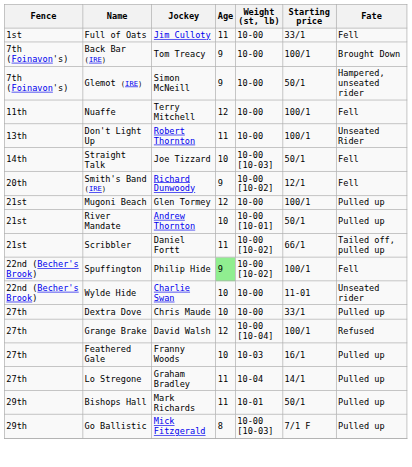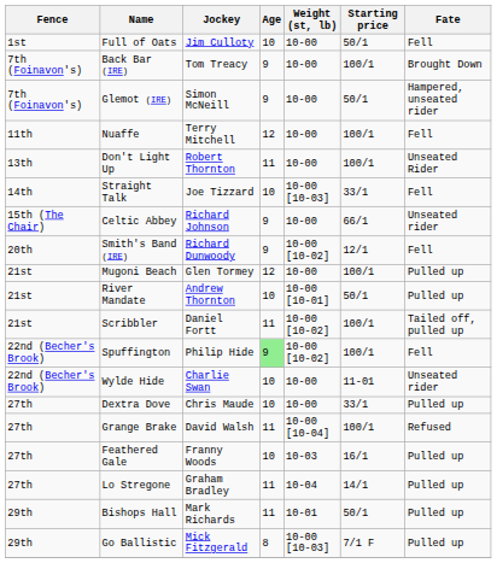 <table class="wikitable">
 <tr>
 <th>Fence</th>
 <th>Name</th>
 <th>Jockey</th>
 <th>Age</th>
 <th>Weight (st, lb)</th>
 <th>Starting price</th>
 <th>Fate</th>
 </tr>
 <tr>
 <td>1st</td>
 <td>Full of Oats</td>
 <td><a href='#'>Jim Culloty</a></td>
-<td>11</td>
+<td>10</td>
 <td>10-00</td>
-<td>33/1</td>
+<td>50/1</td>
 <td>Fell</td>
 </tr>
 <tr>
 <td>7th (<a href='#'>Foinavon</a>'s)</td>
 <td>Back Bar <small>(<a href='#'>IRE</a>)</small></td>
 <td>Tom Treacy</td>
 <td>9</td>
 <td>10-00</td>
 <td>100/1</td>
 <td>Brought Down</td>
 </tr>
 <tr>
 <td>7th (<a href='#'>Foinavon</a>'s)</td>
 <td>Glemot <small>(<a href='#'>IRE</a>)</small></td>
 <td>Simon McNeill</td>
 <td>9</td>
 <td>10-00</td>
 <td>50/1</td>
 <td>Hampered, unseated rider</td>
 </tr>
 <tr>
 <td>11th</td>
 <td>Nuaffe</td>
 <td>Terry Mitchell</td>
 <td>12</td>
 <td>10-00</td>
 <td>100/1</td>
 <td>Fell</td>
 </tr>
 <tr>
 <td>13th</td>
 <td>Don't Light Up</td>
 <td><a href='#'>Robert Thornton</a></td>
 <td>11</td>
 <td>10-00</td>
 <td>100/1</td>
 <td>Unseated Rider</td>
 </tr>
 <tr>
 <td>14th</td>
 <td>Straight Talk</td>
 <td>Joe Tizzard</td>
 <td>10</td>
 <td>10-00 [10-03]</td>
-<td>50/1</td>
+<td>33/1</td>
 <td>Fell</td>
+</tr>
+<tr>
+<td>15th (<a href='#'>The Chair</a>)</td>
+<td>Celtic Abbey</td>
+<td><a href='#'>Richard Johnson</a></td>
+<td>9</td>
+<td>10-00</td>
+<td>66/1</td>
+<td>Unseated rider</td>
 </tr>
 <tr>
 <td>20th</td>
 <td>Smith's Band <small>(<a href='#'>IRE</a>)</small></td>
 <td><a href='#'>Richard Dunwoody</a></td>
 <td>9</td>
 <td>10-00 [10-02]</td>
 <td>12/1</td>
 <td>Fell</td>
 </tr>
 <tr>
 <td>21st</td>
 <td>Mugoni Beach</td>
 <td>Glen Tormey</td>
 <td>12</td>
 <td>10-00</td>
 <td>100/1</td>
 <td>Pulled up</td>
 </tr>
 <tr>
 <td>21st</td>
 <td>River Mandate</td>
 <td><a href='#'>Andrew Thornton</a></td>
 <td>10</td>
 <td>10-00 [10-01]</td>
 <td>50/1</td>
 <td>Pulled up</td>
 </tr>
 <tr>
 <td>21st</td>
 <td>Scribbler</td>
 <td>Daniel Fortt</td>
 <td>11</td>
 <td>10-00 [10-02]</td>
-<td>66/1</td>
+<td>100/1</td>
 <td>Tailed off, pulled up</td>
 </tr>
 <tr>
 <td>22nd (<a href='#'>Becher's Brook</a>)</td>
 <td>Spuffington</td>
 <td>Philip Hide</td>
 <td style="background: lightgreen;">9</td>
 <td>10-00 [10-02]</td>
 <td>100/1</td>
 <td>Fell</td>
 </tr>
 <tr>
 <td>22nd (<a href='#'>Becher's Brook</a>)</td>
 <td>Wylde Hide</td>
 <td><a href='#'>Charlie Swan</a></td>
 <td>10</td>
 <td>10-00</td>
 <td>11-01</td>
 <td>Unseated rider</td>
 </tr>
 <tr>
 <td>27th</td>
 <td>Dextra Dove</td>
 <td>Chris Maude</td>
 <td>10</td>
 <td>10-00</td>
 <td>33/1</td>
 <td>Pulled up</td>
 </tr>
 <tr>
 <td>27th</td>
 <td>Grange Brake</td>
 <td>David Walsh</td>
-<td>12</td>
+<td>11</td>
 <td>10-00 [10-04]</td>
 <td>100/1</td>
 <td>Refused</td>
 </tr>
 <tr>
 <td>27th</td>
 <td>Feathered Gale</td>
 <td>Franny Woods</td>
 <td>10</td>
 <td>10-03</td>
 <td>16/1</td>
 <td>Pulled up</td>
 </tr>
 <tr>
 <td>27th</td>
 <td>Lo Stregone</td>
 <td>Graham Bradley</td>
 <td>11</td>
 <td>10-04</td>
 <td>14/1</td>
 <td>Pulled up</td>
 </tr>
 <tr>
 <td>29th</td>
 <td>Bishops Hall</td>
 <td>Mark Richards</td>
 <td>11</td>
 <td>10-01</td>
 <td>50/1</td>
 <td>Pulled up</td>
 </tr>
 <tr>
 <td>29th</td>
 <td>Go Ballistic</td>
 <td><a href='#'>Mick Fitzgerald</a></td>
 <td>8</td>
 <td>10-00 [10-03]</td>
 <td>7/1 F</td>
 <td>Pulled up</td>
 </tr>
 <tr>
 </tr>
 </table>
